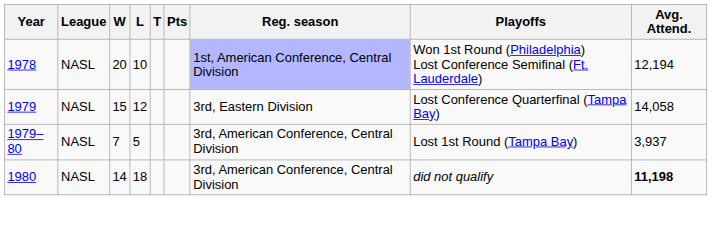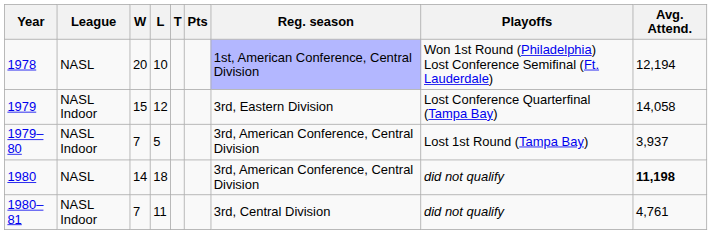 <table class="wikitable">
 <tr>
 <th>Year</th>
 <th>League</th>
 <th>W</th>
 <th>L</th>
 <th>T</th>
 <th>Pts</th>
 <th>Reg. season</th>
 <th>Playoffs</th>
 <th>Avg. Attend.</th>
 </tr>
 <tr>
 <td><a href='#'>1978</a></td>
 <td>NASL</td>
 <td>20</td>
 <td>10</td>
 <td></td>
 <td></td>
 <td bgcolor="B3B7FF">1st, American Conference, Central Division</td>
 <td>Won 1st Round (<a href='#'>Philadelphia</a>)<br>Lost Conference Semifinal (<a href='#'>Ft. Lauderdale</a>)</td>
 <td>12,194</td>
 </tr>
 <tr>
 <td><a href='#'>1979</a></td>
-<td>NASL</td>
+<td>NASL Indoor</td>
 <td>15</td>
 <td>12</td>
 <td></td>
 <td></td>
 <td>3rd, Eastern Division</td>
 <td>Lost Conference Quarterfinal (<a href='#'>Tampa Bay</a>)</td>
 <td>14,058</td>
 </tr>
 <tr>
 <td><a href='#'>1979–80</a></td>
-<td>NASL</td>
+<td>NASL Indoor</td>
 <td>7</td>
 <td>5</td>
 <td></td>
 <td></td>
 <td>3rd, American Conference, Central Division</td>
 <td>Lost 1st Round (<a href='#'>Tampa Bay</a>)</td>
 <td>3,937</td>
 </tr>
 <tr>
 <td><a href='#'>1980</a></td>
 <td>NASL</td>
 <td>14</td>
 <td>18</td>
 <td></td>
 <td></td>
 <td>3rd, American Conference, Central Division</td>
 <td><em>did not qualify</em></td>
 <td><strong>11,198</strong></td>
 </tr>
+<tr>
+<td><a href='#'>1980–81</a></td>
+<td>NASL Indoor</td>
+<td>7</td>
+<td>11</td>
+<td></td>
+<td></td>
+<td>3rd, Central Division</td>
+<td><em>did not qualify</em></td>
+<td>4,761</td>
+</tr>
 </table>
